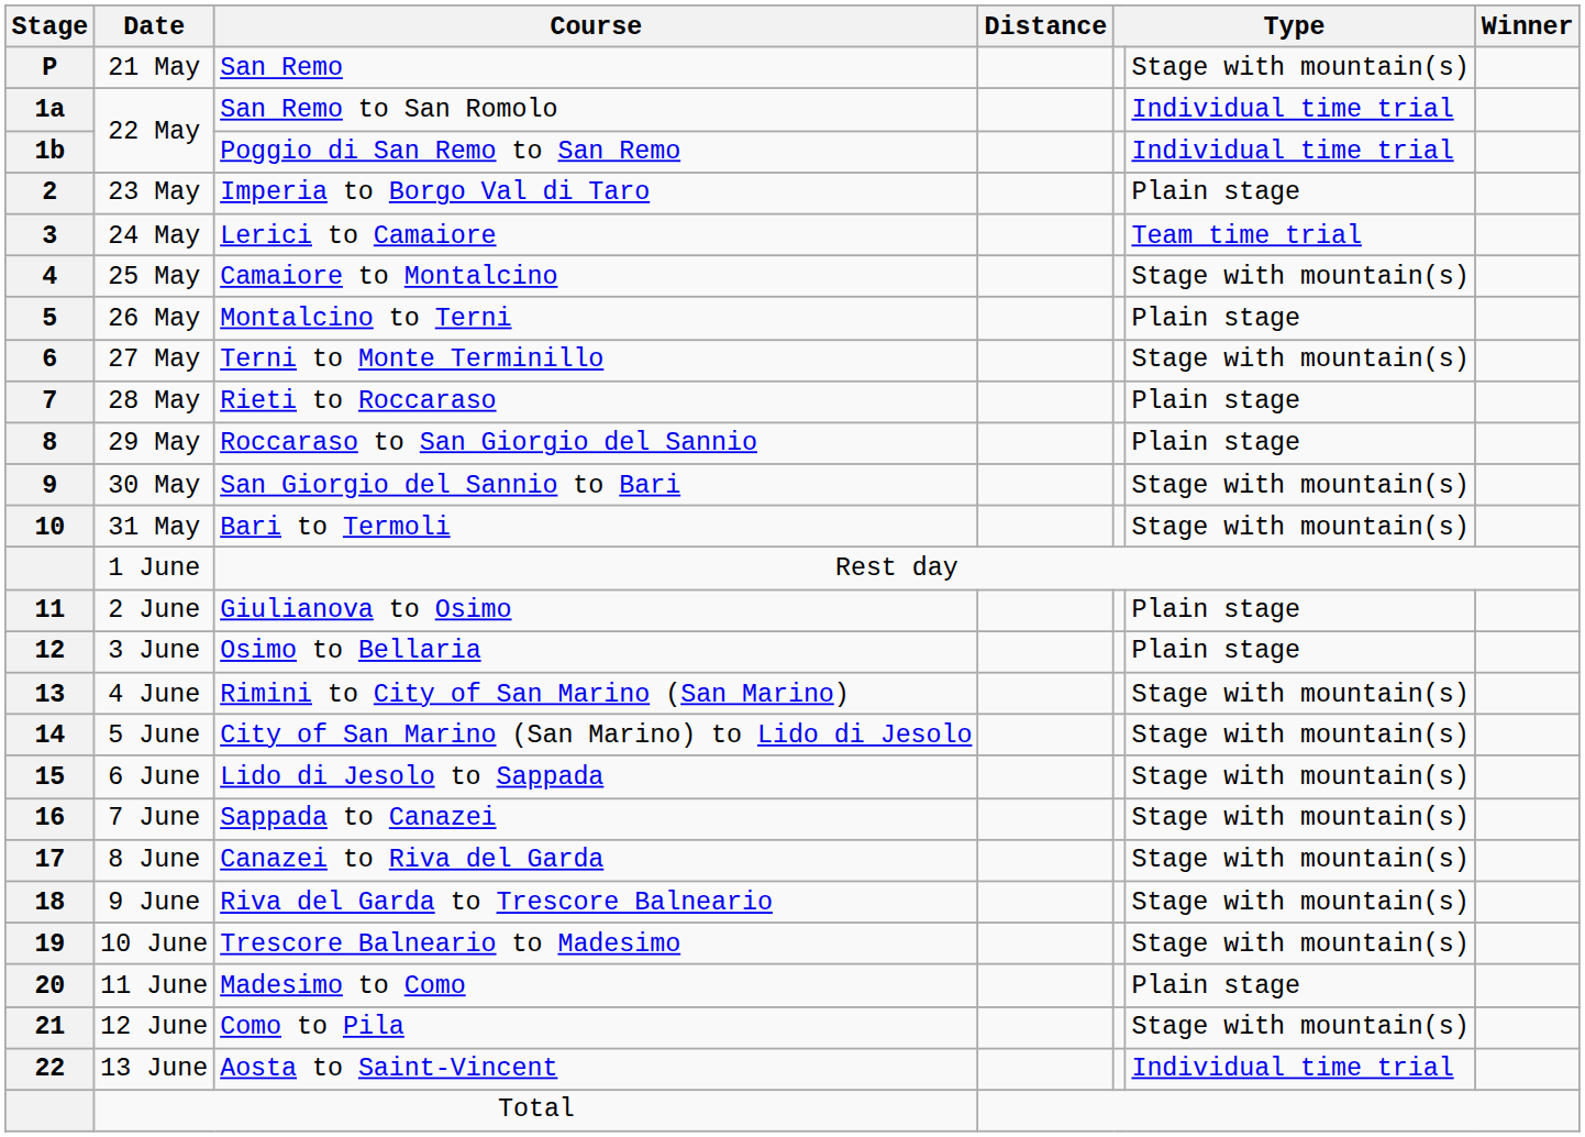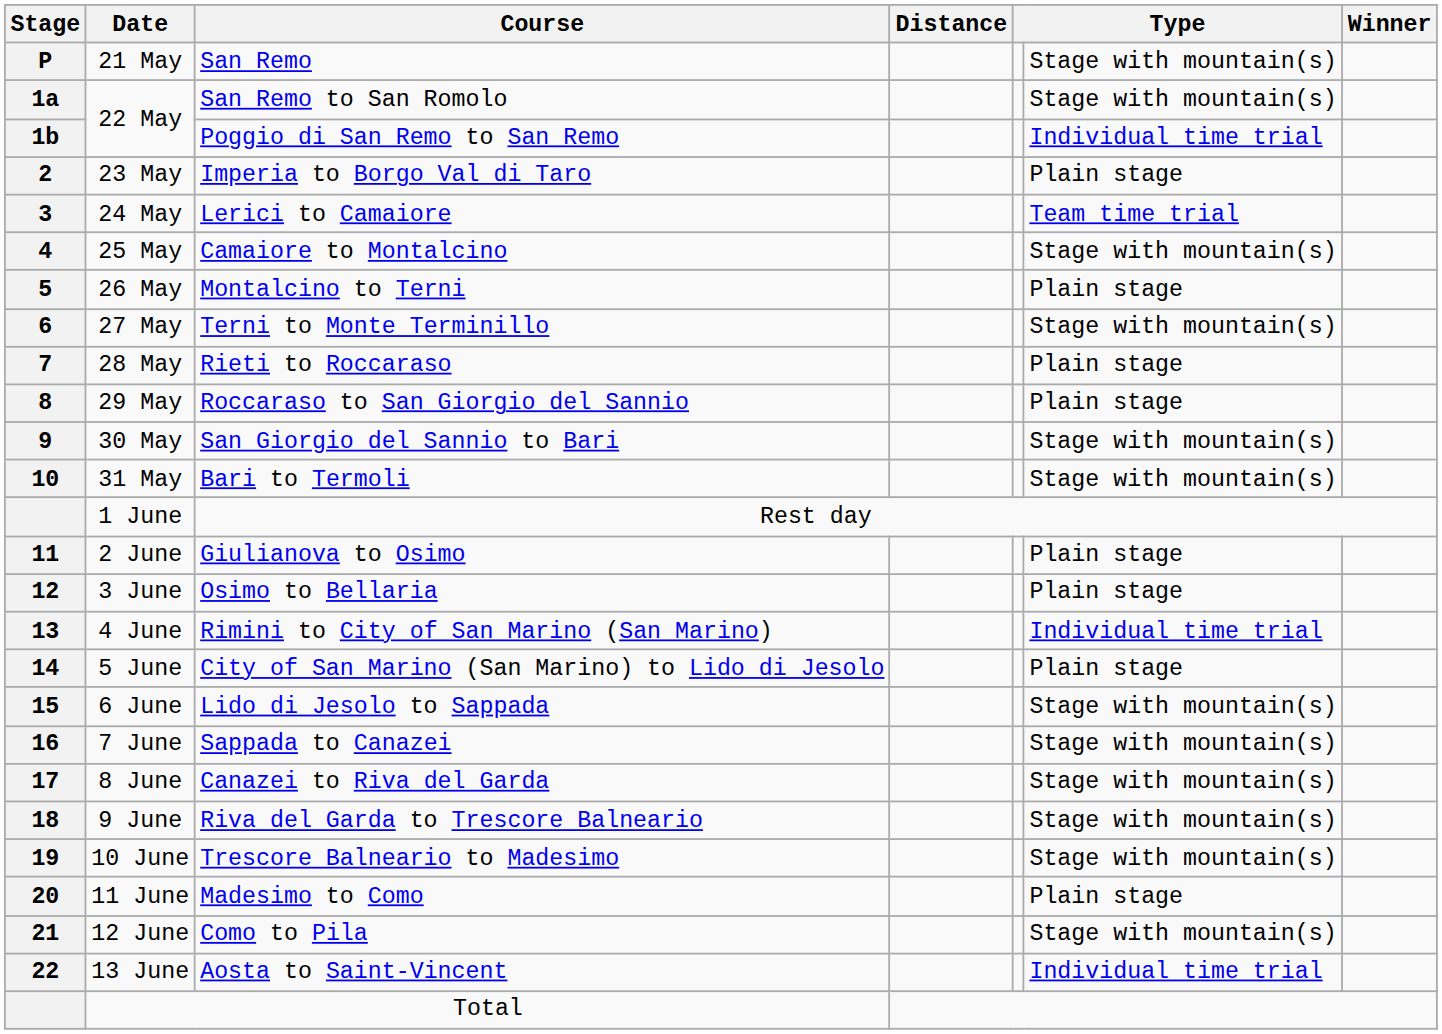 <table class="wikitable">
 <tr style="background:#efefef;">
 <th>Stage</th>
 <th>Date</th>
 <th>Course</th>
 <th>Distance</th>
 <th colspan="2">Type</th>
 <th>Winner</th>
 </tr>
 <tr>
 <th style="text-align:center">P</th>
 <td style="text-align:center;">21 May</td>
 <td><a href='#'>San Remo</a></td>
 <td style="text-align:center;"></td>
 <td style="text-align:center;"></td>
 <td>Stage with mountain(s)</td>
 <td></td>
 </tr>
 <tr>
 <th style="text-align:center">1a</th>
 <td style="text-align:center;" rowspan="2">22 May</td>
 <td><a href='#'>San Remo</a> to San Romolo</td>
 <td style="text-align:center;"></td>
 <td style="text-align:center;"></td>
-<td><a href='#'>Individual time trial</a></td>
+<td>Stage with mountain(s)</td>
 <td></td>
 </tr>
 <tr>
 <th style="text-align:center">1b</th>
 <td><a href='#'>Poggio di San Remo</a> to <a href='#'>San Remo</a></td>
 <td style="text-align:center;"></td>
 <td style="text-align:center;"></td>
 <td><a href='#'>Individual time trial</a></td>
 <td></td>
 </tr>
 <tr>
 <th style="text-align:center">2</th>
 <td style="text-align:center;">23 May</td>
 <td><a href='#'>Imperia</a> to <a href='#'>Borgo Val di Taro</a></td>
 <td style="text-align:center;"></td>
 <td style="text-align:center;"></td>
 <td>Plain stage</td>
 <td></td>
 </tr>
 <tr>
 <th style="text-align:center">3</th>
 <td style="text-align:center;">24 May</td>
 <td><a href='#'>Lerici</a> to <a href='#'>Camaiore</a></td>
 <td style="text-align:center;"></td>
 <td style="text-align:center;"></td>
 <td><a href='#'>Team time trial</a></td>
 <td></td>
 </tr>
 <tr>
 <th style="text-align:center">4</th>
 <td style="text-align:center;">25 May</td>
 <td><a href='#'>Camaiore</a> to <a href='#'>Montalcino</a></td>
 <td style="text-align:center;"></td>
 <td style="text-align:center;"></td>
 <td>Stage with mountain(s)</td>
 <td></td>
 </tr>
 <tr>
 <th style="text-align:center">5</th>
 <td style="text-align:center;">26 May</td>
 <td><a href='#'>Montalcino</a> to <a href='#'>Terni</a></td>
 <td style="text-align:center;"></td>
 <td style="text-align:center;"></td>
 <td>Plain stage</td>
 <td></td>
 </tr>
 <tr>
 <th style="text-align:center">6</th>
 <td style="text-align:center;">27 May</td>
 <td><a href='#'>Terni</a> to <a href='#'>Monte Terminillo</a></td>
 <td style="text-align:center;"></td>
 <td style="text-align:center;"></td>
 <td>Stage with mountain(s)</td>
 <td></td>
 </tr>
 <tr>
 <th style="text-align:center">7</th>
 <td style="text-align:center;">28 May</td>
 <td><a href='#'>Rieti</a> to <a href='#'>Roccaraso</a></td>
 <td style="text-align:center;"></td>
 <td style="text-align:center;"></td>
 <td>Plain stage</td>
 <td></td>
 </tr>
 <tr>
 <th style="text-align:center">8</th>
 <td style="text-align:center;">29 May</td>
 <td><a href='#'>Roccaraso</a> to <a href='#'>San Giorgio del Sannio</a></td>
 <td style="text-align:center;"></td>
 <td style="text-align:center;"></td>
 <td>Plain stage</td>
 <td></td>
 </tr>
 <tr>
 <th style="text-align:center">9</th>
 <td style="text-align:center;">30 May</td>
 <td><a href='#'>San Giorgio del Sannio</a> to <a href='#'>Bari</a></td>
 <td style="text-align:center;"></td>
 <td style="text-align:center;"></td>
 <td>Stage with mountain(s)</td>
 <td></td>
 </tr>
 <tr>
 <th style="text-align:center">10</th>
 <td style="text-align:center;">31 May</td>
 <td><a href='#'>Bari</a> to <a href='#'>Termoli</a></td>
 <td style="text-align:center;"></td>
 <td style="text-align:center;"></td>
 <td>Stage with mountain(s)</td>
 <td></td>
 </tr>
 <tr>
 <th></th>
 <td style="text-align:center;">1 June</td>
 <td colspan="6" style="text-align:center;">Rest day</td>
 </tr>
 <tr>
 <th style="text-align:center">11</th>
 <td style="text-align:center;">2 June</td>
 <td><a href='#'>Giulianova</a> to <a href='#'>Osimo</a></td>
 <td style="text-align:center;"></td>
 <td style="text-align:center;"></td>
 <td>Plain stage</td>
 <td></td>
 </tr>
 <tr>
 <th style="text-align:center">12</th>
 <td style="text-align:center;">3 June</td>
 <td><a href='#'>Osimo</a> to <a href='#'>Bellaria</a></td>
 <td style="text-align:center;"></td>
 <td style="text-align:center;"></td>
 <td>Plain stage</td>
 <td></td>
 </tr>
 <tr>
 <th style="text-align:center">13</th>
 <td style="text-align:center;">4 June</td>
 <td><a href='#'>Rimini</a> to <a href='#'>City of San Marino</a> (<a href='#'>San Marino</a>)</td>
 <td style="text-align:center;"></td>
 <td style="text-align:center;"></td>
-<td>Stage with mountain(s)</td>
+<td><a href='#'>Individual time trial</a></td>
 <td></td>
 </tr>
 <tr>
 <th style="text-align:center">14</th>
 <td style="text-align:center;">5 June</td>
 <td><a href='#'>City of San Marino</a> (San Marino) to <a href='#'>Lido di Jesolo</a></td>
 <td style="text-align:center;"></td>
 <td style="text-align:center;"></td>
-<td>Stage with mountain(s)</td>
+<td>Plain stage</td>
 <td></td>
 </tr>
 <tr>
 <th style="text-align:center">15</th>
 <td style="text-align:center;">6 June</td>
 <td><a href='#'>Lido di Jesolo</a> to <a href='#'>Sappada</a></td>
 <td style="text-align:center;"></td>
 <td style="text-align:center;"></td>
 <td>Stage with mountain(s)</td>
 <td></td>
 </tr>
 <tr>
 <th style="text-align:center">16</th>
 <td style="text-align:center;">7 June</td>
 <td><a href='#'>Sappada</a> to <a href='#'>Canazei</a></td>
 <td style="text-align:center;"></td>
 <td style="text-align:center;"></td>
 <td>Stage with mountain(s)</td>
 <td></td>
 </tr>
 <tr>
 <th style="text-align:center">17</th>
 <td style="text-align:center;">8 June</td>
 <td><a href='#'>Canazei</a> to <a href='#'>Riva del Garda</a></td>
 <td style="text-align:center;"></td>
 <td style="text-align:center;"></td>
 <td>Stage with mountain(s)</td>
 <td></td>
 </tr>
 <tr>
 <th style="text-align:center">18</th>
 <td style="text-align:center;">9 June</td>
 <td><a href='#'>Riva del Garda</a> to <a href='#'>Trescore Balneario</a></td>
 <td style="text-align:center;"></td>
 <td style="text-align:center;"></td>
 <td>Stage with mountain(s)</td>
 <td></td>
 </tr>
 <tr>
 <th style="text-align:center">19</th>
 <td style="text-align:center;">10 June</td>
 <td><a href='#'>Trescore Balneario</a> to <a href='#'>Madesimo</a></td>
 <td style="text-align:center;"></td>
 <td style="text-align:center;"></td>
 <td>Stage with mountain(s)</td>
 <td></td>
 </tr>
 <tr>
 <th style="text-align:center">20</th>
 <td style="text-align:center;">11 June</td>
 <td><a href='#'>Madesimo</a> to <a href='#'>Como</a></td>
 <td style="text-align:center;"></td>
 <td style="text-align:center;"></td>
 <td>Plain stage</td>
 <td></td>
 </tr>
 <tr>
 <th style="text-align:center">21</th>
 <td style="text-align:center;">12 June</td>
 <td><a href='#'>Como</a> to <a href='#'>Pila</a></td>
 <td style="text-align:center;"></td>
 <td style="text-align:center;"></td>
 <td>Stage with mountain(s)</td>
 <td></td>
 </tr>
 <tr>
 <th style="text-align:center">22</th>
 <td style="text-align:center;">13 June</td>
 <td><a href='#'>Aosta</a> to <a href='#'>Saint-Vincent</a></td>
 <td style="text-align:center;"></td>
 <td style="text-align:center;"></td>
 <td><a href='#'>Individual time trial</a></td>
 <td></td>
 </tr>
 <tr>
 <th></th>
 <td colspan="2" style="text-align:center;">Total</td>
 <td colspan="5" style="text-align:center;"></td>
 </tr>
 </table>
